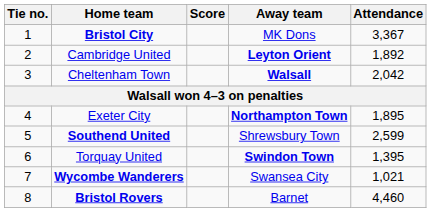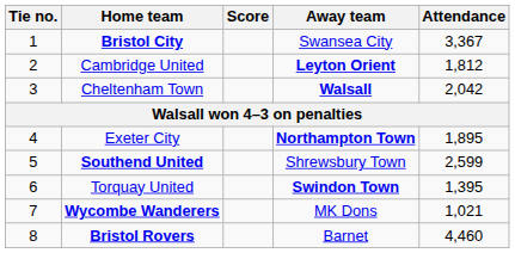 <table class="wikitable" style="text-align: center">
 <tr>
 <th>Tie no.</th>
 <th>Home team</th>
 <th>Score</th>
 <th>Away team</th>
 <th>Attendance</th>
 </tr>
 <tr>
 <td>1</td>
 <td><strong><a href='#'>Bristol City</a></strong></td>
 <td></td>
-<td><a href='#'>MK Dons</a></td>
+<td><a href='#'>Swansea City</a></td>
 <td>3,367</td>
 </tr>
 <tr>
 <td>2</td>
 <td><a href='#'>Cambridge United</a></td>
 <td></td>
 <td><strong><a href='#'>Leyton Orient</a></strong></td>
-<td>1,892</td>
+<td>1,812</td>
 </tr>
 <tr>
 <td>3</td>
 <td><a href='#'>Cheltenham Town</a></td>
 <td></td>
 <td><strong><a href='#'>Walsall</a></strong></td>
 <td>2,042</td>
 </tr>
 <tr>
 <th colspan=5>Walsall won 4–3 on penalties</th>
 </tr>
 <tr>
 <td>4</td>
 <td><a href='#'>Exeter City</a></td>
 <td></td>
 <td><strong><a href='#'>Northampton Town</a></strong></td>
 <td>1,895</td>
 </tr>
 <tr>
 <td>5</td>
 <td><strong><a href='#'>Southend United</a></strong></td>
 <td></td>
 <td><a href='#'>Shrewsbury Town</a></td>
 <td>2,599</td>
 </tr>
 <tr>
 <td>6</td>
 <td><a href='#'>Torquay United</a></td>
 <td></td>
 <td><strong><a href='#'>Swindon Town</a></strong></td>
 <td>1,395</td>
 </tr>
 <tr>
 <td>7</td>
 <td><strong><a href='#'>Wycombe Wanderers</a></strong></td>
 <td></td>
-<td><a href='#'>Swansea City</a></td>
+<td><a href='#'>MK Dons</a></td>
 <td>1,021</td>
 </tr>
 <tr>
 <td>8</td>
 <td><strong><a href='#'>Bristol Rovers</a></strong></td>
 <td></td>
 <td><a href='#'>Barnet</a></td>
 <td>4,460</td>
 </tr>
 </table>
